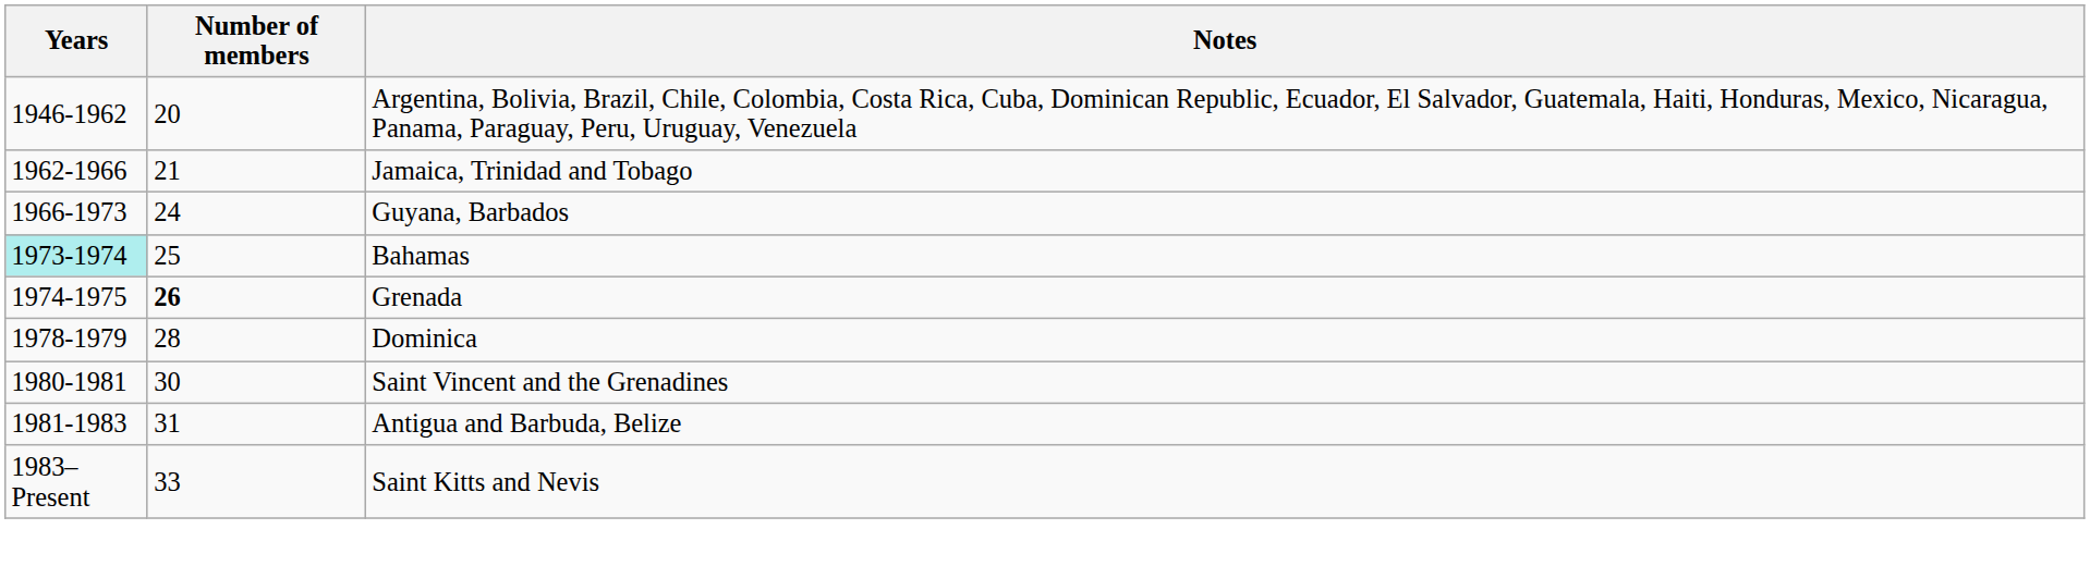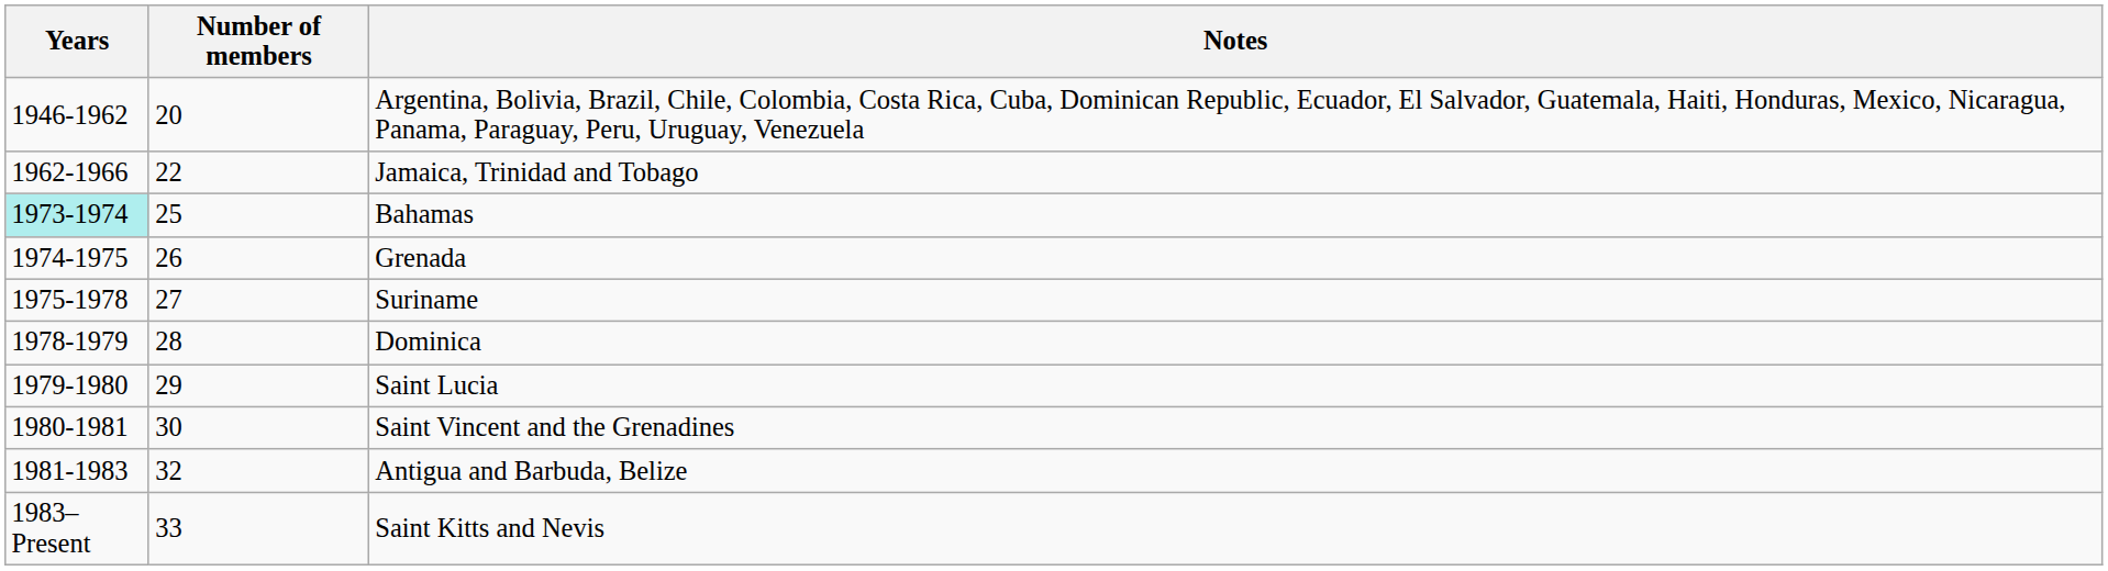 <table class="wikitable">
 <tr>
 <th>Years</th>
 <th>Number of members</th>
 <th>Notes</th>
 </tr>
 <tr>
 <td>1946-1962</td>
 <td>20</td>
 <td>Argentina, Bolivia, Brazil, Chile, Colombia, Costa Rica, Cuba, Dominican Republic, Ecuador, El Salvador, Guatemala, Haiti, Honduras, Mexico, Nicaragua, Panama, Paraguay, Peru, Uruguay, Venezuela</td>
 </tr>
 <tr>
 <td>1962-1966</td>
-<td>21</td>
+<td>22</td>
 <td>Jamaica, Trinidad and Tobago</td>
-</tr>
-<tr>
-<td>1966-1973</td>
-<td>24</td>
-<td>Guyana, Barbados</td>
 </tr>
 <tr>
 <td style="background: paleturquoise;">1973-1974</td>
 <td>25</td>
 <td>Bahamas</td>
 </tr>
 <tr>
 <td>1974-1975</td>
-<td><strong>26</strong></td>
+<td>26</td>
 <td>Grenada</td>
+</tr>
+<tr>
+<td>1975-1978</td>
+<td>27</td>
+<td>Suriname</td>
 </tr>
 <tr>
 <td>1978-1979</td>
 <td>28</td>
 <td>Dominica</td>
+</tr>
+<tr>
+<td>1979-1980</td>
+<td>29</td>
+<td>Saint Lucia</td>
 </tr>
 <tr>
 <td>1980-1981</td>
 <td>30</td>
 <td>Saint Vincent and the Grenadines</td>
 </tr>
 <tr>
 <td>1981-1983</td>
-<td>31</td>
+<td>32</td>
 <td>Antigua and Barbuda, Belize</td>
 </tr>
 <tr>
 <td>1983–Present</td>
 <td>33</td>
 <td>Saint Kitts and Nevis</td>
 </tr>
 </table>
